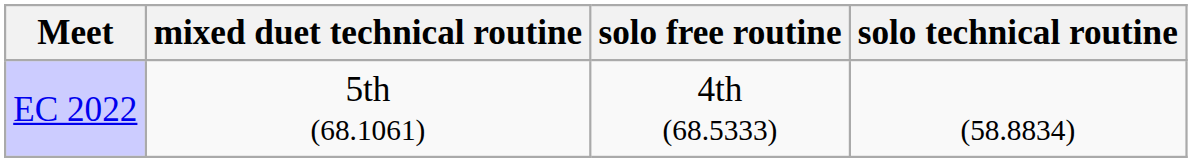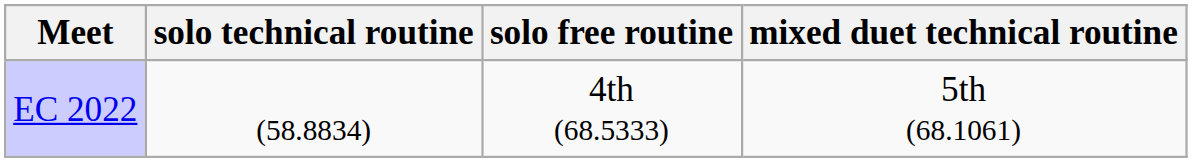 <table class="sortable wikitable">
 <tr>
 <th>Meet</th>
+<th class="unsortable">solo technical routine</th>
+<th class="unsortable">solo free routine</th>
 <th class="unsortable">mixed duet technical routine</th>
-<th class="unsortable">solo free routine</th>
-<th class="unsortable">solo technical routine</th>
 </tr>
 <tr>
 <td style="background:#ccccff"><a href='#'>EC 2022</a></td>
+<td align="center"><br><small>(58.8834)</small></td>
+<td align="center">4th<br><small>(68.5333)</small></td>
 <td align="center">5th<br><small>(68.1061)</small></td>
-<td align="center">4th<br><small>(68.5333)</small></td>
-<td align="center"><br><small>(58.8834)</small></td>
 </tr>
 </table>
